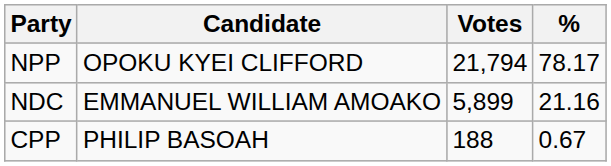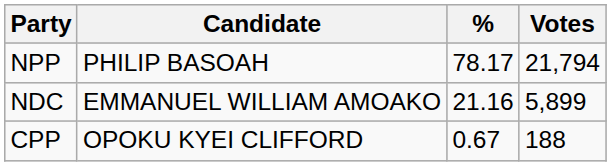 <table class="wikitable">
 <tr>
 <th><strong>Party</strong></th>
 <th><strong>Candidate</strong></th>
+<th><strong>%</strong></th>
 <th><strong>Votes</strong></th>
-<th><strong>%</strong></th>
 </tr>
 <tr>
 <td>NPP</td>
-<td>OPOKU KYEI CLIFFORD</td>
+<td>PHILIP BASOAH</td>
+<td>78.17</td>
 <td>21,794</td>
-<td>78.17</td>
 </tr>
 <tr>
 <td>NDC</td>
 <td>EMMANUEL WILLIAM AMOAKO</td>
+<td>21.16</td>
 <td>5,899</td>
-<td>21.16</td>
 </tr>
 <tr>
 <td>CPP</td>
-<td>PHILIP BASOAH</td>
+<td>OPOKU KYEI CLIFFORD</td>
+<td>0.67</td>
 <td>188</td>
-<td>0.67</td>
 </tr>
 </table>
